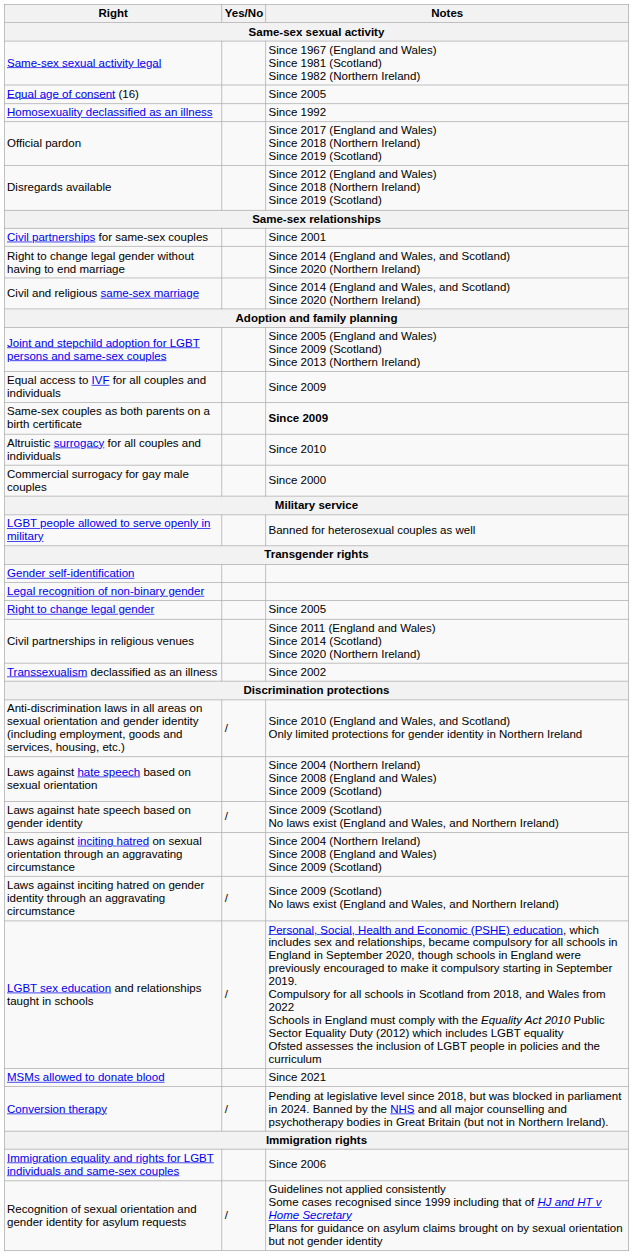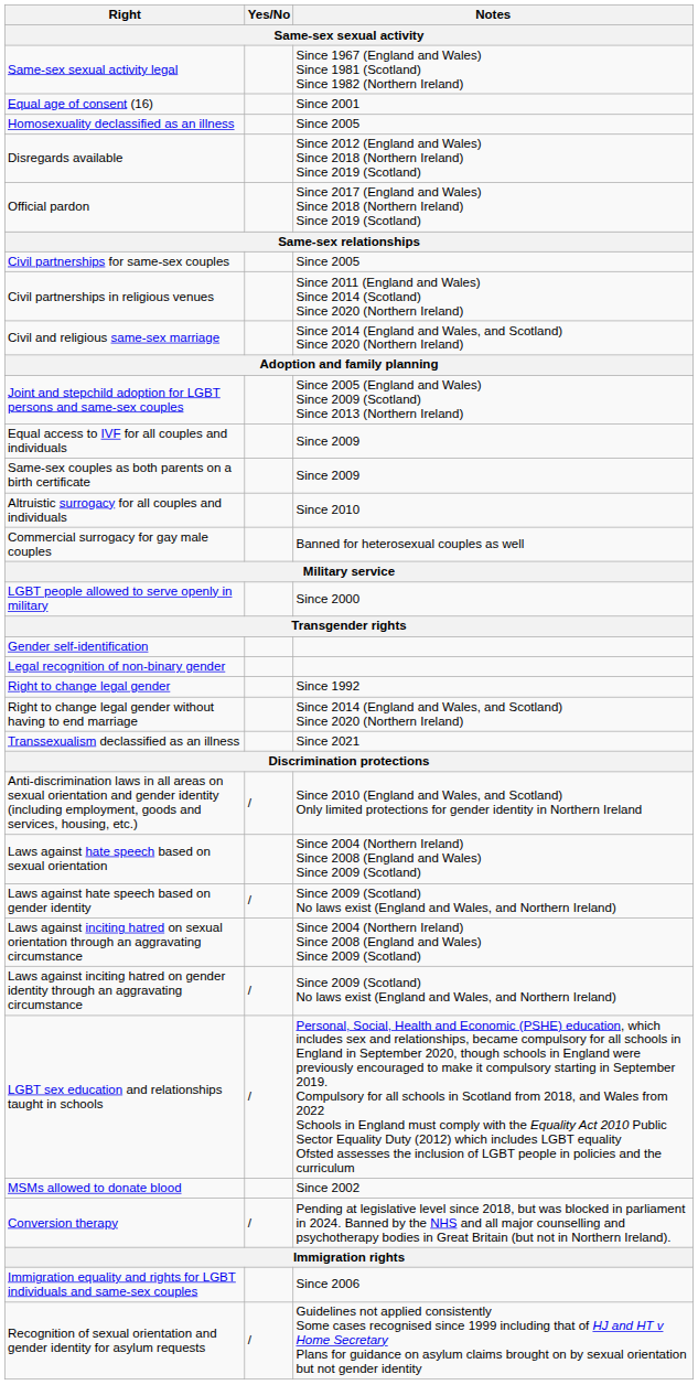 <table class="wikitable">
 <tr>
 <th>Right</th>
 <th>Yes/No</th>
 <th>Notes</th>
 </tr>
 <tr>
 <th colspan="3">Same-sex sexual activity</th>
 </tr>
 <tr>
 <td><a href='#'>Same-sex sexual activity legal</a></td>
 <td></td>
 <td>Since 1967 (England and Wales)<br>Since 1981 (Scotland)<br>Since 1982 (Northern Ireland)</td>
 </tr>
 <tr>
 <td><a href='#'>Equal age of consent</a> (16)</td>
 <td></td>
-<td>Since 2005</td>
+<td>Since 2001</td>
 </tr>
 <tr>
 <td><a href='#'>Homosexuality declassified as an illness</a></td>
 <td></td>
-<td>Since 1992</td>
+<td>Since 2005</td>
+</tr>
+<tr>
+<td>Disregards available</td>
+<td></td>
+<td>Since 2012 (England and Wales)<br>Since 2018 (Northern Ireland)<br>Since 2019 (Scotland)</td>
 </tr>
 <tr>
 <td>Official pardon</td>
 <td></td>
 <td>Since 2017 (England and Wales)<br>Since 2018 (Northern Ireland) <br>Since 2019 (Scotland)</td>
 </tr>
 <tr>
-<td>Disregards available</td>
-<td></td>
-<td>Since 2012 (England and Wales)<br>Since 2018 (Northern Ireland)<br>Since 2019 (Scotland)</td>
-</tr>
-<tr>
 <th colspan="3">Same-sex relationships</th>
 </tr>
 <tr>
 <td><a href='#'>Civil partnerships</a> for same-sex couples</td>
 <td></td>
-<td>Since 2001</td>
+<td>Since 2005</td>
 </tr>
 <tr>
-<td>Right to change legal gender without having to end marriage</td>
+<td>Civil partnerships in religious venues</td>
 <td></td>
-<td>Since 2014 (England and Wales, and Scotland)<br>Since 2020 (Northern Ireland)</td>
+<td>Since 2011 (England and Wales)<br>Since 2014 (Scotland)<br>Since 2020 (Northern Ireland)</td>
 </tr>
 <tr>
 <td>Civil and religious <a href='#'>same-sex marriage</a></td>
 <td></td>
 <td>Since 2014 (England and Wales, and Scotland)<br>Since 2020 (Northern Ireland)</td>
 </tr>
 <tr>
 <th colspan="3">Adoption and family planning</th>
 </tr>
 <tr>
 <td><a href='#'>Joint and stepchild adoption for LGBT persons and same-sex couples</a></td>
 <td></td>
 <td>Since 2005 (England and Wales)<br>Since 2009 (Scotland)<br>Since 2013 (Northern Ireland)</td>
 </tr>
 <tr>
 <td>Equal access to <a href='#'>IVF</a> for all couples and individuals</td>
 <td></td>
 <td>Since 2009</td>
 </tr>
 <tr>
 <td>Same-sex couples as both parents on a birth certificate</td>
 <td></td>
-<td><strong>Since 2009</strong></td>
+<td>Since 2009</td>
 </tr>
 <tr>
 <td>Altruistic <a href='#'>surrogacy</a> for all couples and individuals</td>
 <td></td>
 <td>Since 2010</td>
 </tr>
 <tr>
 <td>Commercial surrogacy for gay male couples</td>
 <td></td>
-<td>Since 2000</td>
+<td>Banned for heterosexual couples as well</td>
 </tr>
 <tr>
 <th colspan="3">Military service</th>
 </tr>
 <tr>
 <td><a href='#'>LGBT people allowed to serve openly in military</a></td>
 <td></td>
-<td>Banned for heterosexual couples as well</td>
+<td>Since 2000</td>
 </tr>
 <tr>
 <th colspan="3">Transgender rights</th>
 </tr>
 <tr>
 <td><a href='#'>Gender self-identification</a></td>
 <td></td>
 <td></td>
 </tr>
 <tr>
 <td><a href='#'>Legal recognition of non-binary gender</a></td>
 <td></td>
 <td></td>
 </tr>
 <tr>
 <td><a href='#'>Right to change legal gender</a></td>
 <td></td>
-<td>Since 2005</td>
+<td>Since 1992</td>
 </tr>
 <tr>
-<td>Civil partnerships in religious venues</td>
+<td>Right to change legal gender without having to end marriage</td>
 <td></td>
-<td>Since 2011 (England and Wales)<br>Since 2014 (Scotland)<br>Since 2020 (Northern Ireland)</td>
+<td>Since 2014 (England and Wales, and Scotland)<br>Since 2020 (Northern Ireland)</td>
 </tr>
 <tr>
 <td><a href='#'>Transsexualism</a> declassified as an illness</td>
 <td></td>
-<td>Since 2002</td>
+<td>Since 2021</td>
 </tr>
 <tr>
 <th colspan="3">Discrimination protections</th>
 </tr>
 <tr>
 <td>Anti-discrimination laws in all areas on sexual orientation and gender identity (including employment, goods and services, housing, etc.)</td>
 <td>/</td>
 <td>Since 2010 (England and Wales, and Scotland)<br>Only limited protections for gender identity in Northern Ireland</td>
 </tr>
 <tr>
 <td>Laws against <a href='#'>hate speech</a> based on sexual orientation</td>
 <td></td>
 <td>Since 2004 (Northern Ireland)<br>Since 2008 (England and Wales)<br>Since 2009 (Scotland)</td>
 </tr>
 <tr>
 <td>Laws against hate speech based on gender identity</td>
 <td>/</td>
 <td>Since 2009 (Scotland)<br>No laws exist (England and Wales, and Northern Ireland)</td>
 </tr>
 <tr>
 <td>Laws against <a href='#'>inciting hatred</a> on sexual orientation through an aggravating circumstance</td>
 <td></td>
 <td>Since 2004 (Northern Ireland)<br>Since 2008 (England and Wales)<br>Since 2009 (Scotland)</td>
 </tr>
 <tr>
 <td>Laws against inciting hatred on gender identity through an aggravating circumstance</td>
 <td>/</td>
 <td>Since 2009 (Scotland)<br>No laws exist (England and Wales, and Northern Ireland)</td>
 </tr>
 <tr>
 <td><a href='#'>LGBT sex education</a> and relationships taught in schools</td>
 <td>/</td>
 <td><a href='#'>Personal, Social, Health and Economic (PSHE) education</a>, which includes sex and relationships, became compulsory for all schools in England in September 2020, though schools in England were previously encouraged to make it compulsory starting in September 2019.<br> Compulsory for all schools in Scotland from 2018, and Wales from 2022<br>Schools in England must comply with the <em>Equality Act 2010</em> Public Sector Equality Duty (2012) which includes LGBT equality<br>Ofsted assesses the inclusion of LGBT people in policies and the curriculum</td>
 </tr>
 <tr>
 <td><a href='#'>MSMs allowed to donate blood</a></td>
 <td></td>
-<td>Since 2021</td>
+<td>Since 2002</td>
 </tr>
 <tr>
 <td><a href='#'>Conversion therapy</a></td>
 <td>/</td>
 <td>Pending at legislative level since 2018, but was blocked in parliament in 2024. Banned by the <a href='#'>NHS</a> and all major counselling and psychotherapy bodies in Great Britain (but not in Northern Ireland).</td>
 </tr>
 <tr>
 <th colspan="3">Immigration rights</th>
 </tr>
 <tr>
 <td><a href='#'>Immigration equality and rights for LGBT individuals and same-sex couples</a></td>
 <td></td>
 <td>Since 2006</td>
 </tr>
 <tr>
 <td>Recognition of sexual orientation and gender identity for asylum requests</td>
 <td>/</td>
 <td>Guidelines not applied consistently<br>Some cases recognised since 1999 including that of <em><a href='#'>HJ and HT v Home Secretary</a></em><br>Plans for guidance on asylum claims brought on by sexual orientation but not gender identity</td>
 </tr>
 </table>
